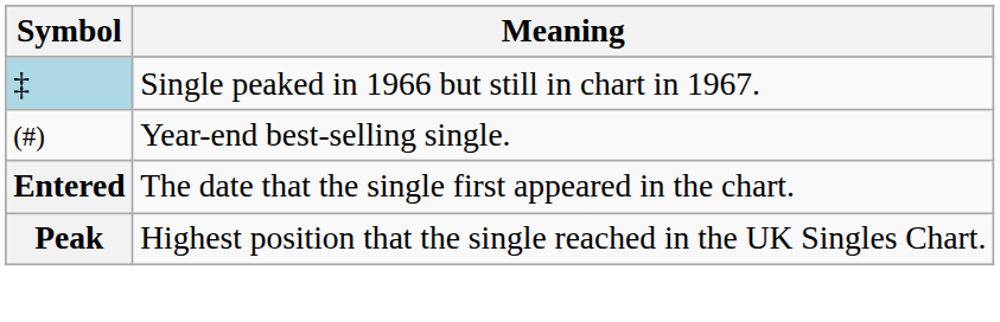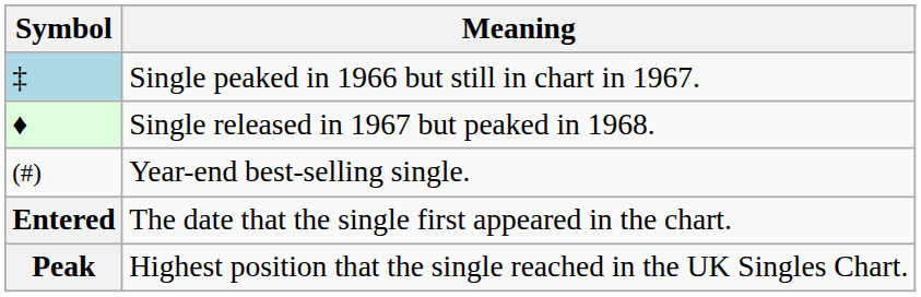 <table Class="wikitable">
 <tr>
 <th>Symbol</th>
 <th>Meaning</th>
 </tr>
 <tr>
 <td bgcolor=lightblue>‡</td>
 <td>Single peaked in 1966 but still in chart in 1967.</td>
+</tr>
+<tr>
+<td bgcolor=#DDFFDD>♦</td>
+<td>Single released in 1967 but peaked in 1968.</td>
 </tr>
 <tr>
 <td><small>(#)</small></td>
 <td>Year-end best-selling single.</td>
 </tr>
 <tr>
 <th>Entered</th>
 <td>The date that the single first appeared in the chart.</td>
 </tr>
 <tr>
 <th>Peak</th>
 <td>Highest position that the single reached in the UK Singles Chart.</td>
 </tr>
 </table>
